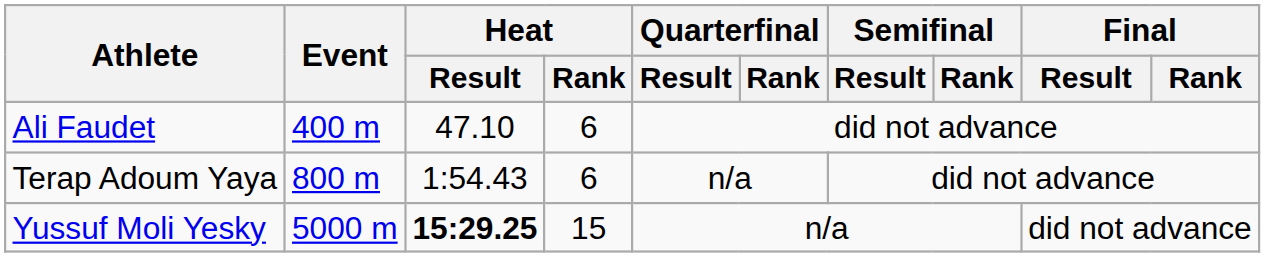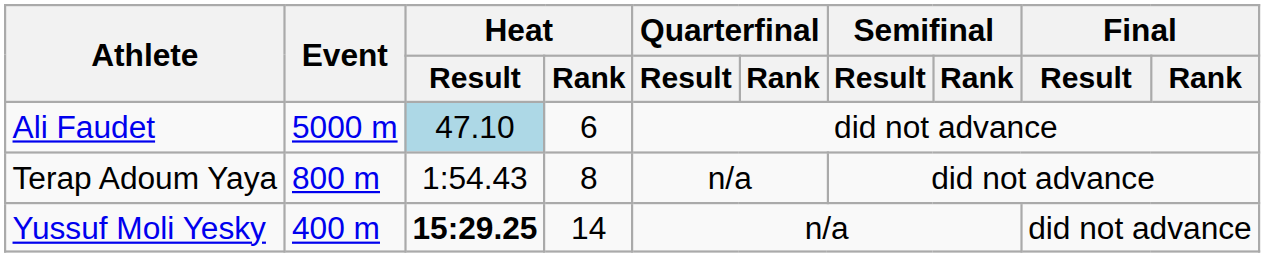 <table class=wikitable style="font-size:90%">
 <tr>
 <th rowspan="2">Athlete</th>
 <th rowspan="2">Event</th>
 <th colspan="2">Heat</th>
 <th colspan="2">Quarterfinal</th>
 <th colspan="2">Semifinal</th>
 <th colspan="2">Final</th>
 </tr>
 <tr style="font-size:95%">
 <th>Result</th>
 <th>Rank</th>
 <th>Result</th>
 <th>Rank</th>
 <th>Result</th>
 <th>Rank</th>
 <th>Result</th>
 <th>Rank</th>
 </tr>
 <tr align=center>
 <td align=left><a href='#'>Ali Faudet</a></td>
-<td align=left><a href='#'>400 m</a></td>
-<td>47.10</td>
+<td align=left><a href='#'>5000 m</a></td>
+<td style="background: lightblue;">47.10</td>
 <td>6</td>
 <td colspan=6>did not advance</td>
 </tr>
 <tr align=center>
 <td align=left>Terap Adoum Yaya</td>
 <td align=left><a href='#'>800 m</a></td>
 <td>1:54.43</td>
-<td>6</td>
+<td>8</td>
 <td colspan=2>n/a</td>
 <td colspan=4>did not advance</td>
 </tr>
 <tr align=center>
 <td align=left><a href='#'>Yussuf Moli Yesky</a></td>
-<td align=left><a href='#'>5000 m</a></td>
+<td align=left><a href='#'>400 m</a></td>
 <td><strong>15:29.25</strong></td>
-<td>15</td>
+<td>14</td>
 <td colspan=4>n/a</td>
 <td colspan=2>did not advance</td>
 </tr>
 </table>
